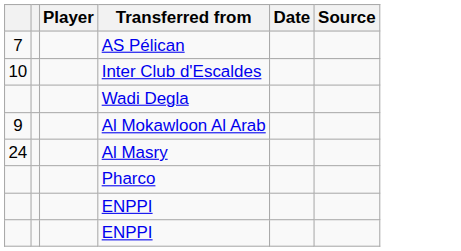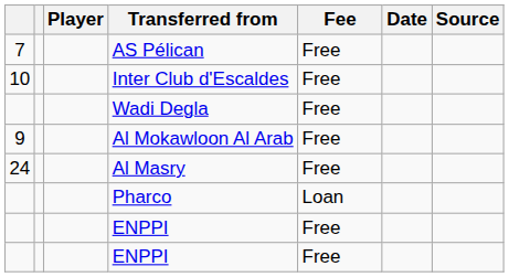 <table class="wikitable plainrowheaders sortable">
 <tr>
 <th></th>
 <th></th>
 <th scope=col>Player</th>
 <th>Transferred from</th>
+<th !scope=col; style="width: 65px;">Fee</th>
 <th scope=col>Date</th>
 <th scope=col>Source</th>
 </tr>
 <tr>
 <td align=center>7</td>
 <td align=center></td>
 <td></td>
 <td> <a href='#'>AS Pélican</a></td>
+<td>Free</td>
 <td></td>
 <td></td>
 </tr>
 <tr>
 <td align=center>10</td>
 <td align=center></td>
 <td></td>
 <td> <a href='#'>Inter Club d'Escaldes</a></td>
+<td>Free</td>
 <td></td>
 <td></td>
 </tr>
 <tr>
 <td align=center></td>
 <td align=center></td>
 <td></td>
 <td> <a href='#'>Wadi Degla</a></td>
+<td>Free</td>
 <td></td>
 <td></td>
 </tr>
 <tr>
 <td align=center>9</td>
 <td align=center></td>
 <td></td>
 <td> <a href='#'>Al Mokawloon Al Arab</a></td>
+<td>Free</td>
 <td></td>
 <td></td>
 </tr>
 <tr>
 <td align=center>24</td>
 <td align=center></td>
 <td></td>
 <td> <a href='#'>Al Masry</a></td>
+<td>Free</td>
 <td></td>
 <td></td>
 </tr>
 <tr>
 <td align=center></td>
 <td align=center></td>
 <td></td>
 <td> <a href='#'>Pharco</a></td>
+<td>Loan</td>
 <td></td>
 <td></td>
 </tr>
 <tr>
 <td align=center></td>
 <td align=center></td>
 <td></td>
 <td> <a href='#'>ENPPI</a></td>
+<td>Free</td>
 <td></td>
 <td></td>
 </tr>
 <tr>
 <td align=center></td>
 <td align=center></td>
 <td></td>
 <td> <a href='#'>ENPPI</a></td>
+<td>Free</td>
 <td></td>
 <td></td>
 </tr>
 </table>
